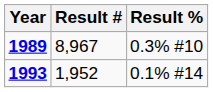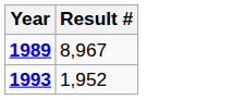 <table class="wikitable">
 <tr>
 <th>Year</th>
 <th>Result #</th>
-<th>Result %</th>
 </tr>
 <tr>
 <td><strong><a href='#'>1989</a></strong></td>
 <td>8,967</td>
-<td>0.3% #10</td>
 </tr>
 <tr>
 <td><strong><a href='#'>1993</a></strong></td>
 <td>1,952</td>
-<td>0.1% #14</td>
 </tr>
 </table>
